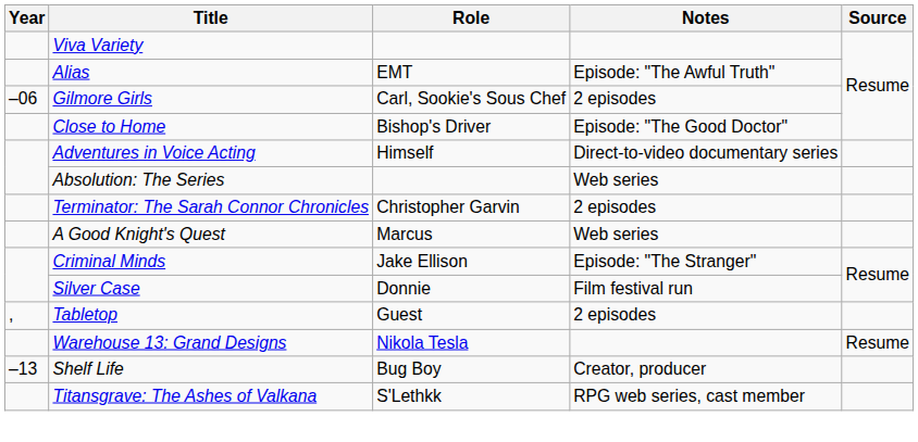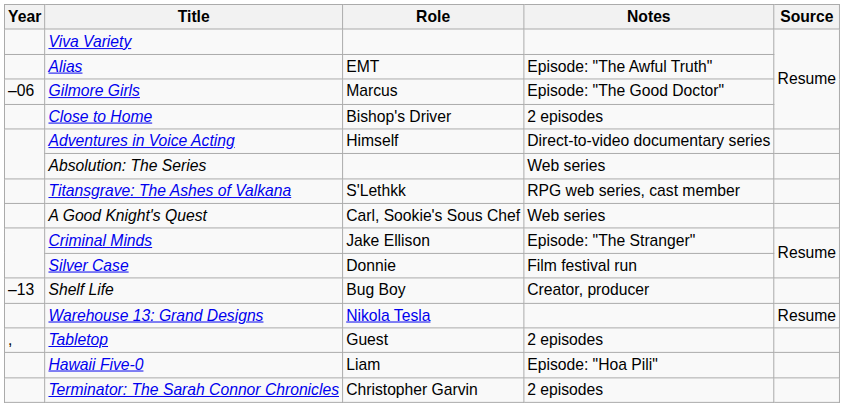 <table class="wikitable sortable plainrowheaders">
 <tr>
 <th>Year</th>
 <th>Title</th>
 <th>Role</th>
 <th class="unsortable">Notes</th>
 <th class="unsortable">Source</th>
 </tr>
 <tr>
 <td></td>
 <td><em><a href='#'>Viva Variety</a></em></td>
 <td></td>
 <td></td>
 <td rowspan="4">Resume</td>
 </tr>
 <tr>
 <td></td>
 <td><em><a href='#'>Alias</a></em></td>
 <td>EMT</td>
 <td>Episode: "The Awful Truth"</td>
 </tr>
 <tr>
 <td>–06</td>
 <td><em><a href='#'>Gilmore Girls</a></em></td>
-<td>Carl, Sookie's Sous Chef</td>
-<td>2 episodes</td>
+<td>Marcus </td>
+<td>Episode: "The Good Doctor"</td>
 </tr>
 <tr>
 <td></td>
 <td><em><a href='#'>Close to Home</a></em></td>
 <td>Bishop's Driver</td>
-<td>Episode: "The Good Doctor"</td>
+<td>2 episodes</td>
 </tr>
 <tr>
 <td rowspan="2"></td>
 <td><em><a href='#'>Adventures in Voice Acting</a></em></td>
 <td>Himself</td>
 <td>Direct-to-video documentary series</td>
 <td></td>
 </tr>
 <tr>
 <td><em>Absolution: The Series</em></td>
 <td></td>
 <td>Web series</td>
 <td></td>
 </tr>
 <tr>
 <td></td>
-<td><em><a href='#'>Terminator: The Sarah Connor Chronicles</a></em></td>
-<td>Christopher Garvin</td>
-<td>2 episodes</td>
+<td><em><a href='#'>Titansgrave: The Ashes of Valkana</a></em></td>
+<td>S'Lethkk</td>
+<td>RPG web series, cast member</td>
 <td></td>
 </tr>
 <tr>
 <td></td>
 <td><em>A Good Knight's Quest</em></td>
-<td>Marcus </td>
+<td>Carl, Sookie's Sous Chef</td>
 <td>Web series</td>
 <td></td>
 </tr>
 <tr>
 <td rowspan="2"></td>
 <td><em><a href='#'>Criminal Minds</a></em></td>
 <td>Jake Ellison</td>
 <td>Episode: "The Stranger"</td>
 <td rowspan="2">Resume</td>
 </tr>
 <tr>
 <td><em><a href='#'>Silver Case</a></em></td>
 <td>Donnie</td>
 <td>Film festival run</td>
 </tr>
 <tr>
-<td>, </td>
-<td><em><a href='#'>Tabletop</a></em></td>
-<td>Guest</td>
-<td>2 episodes</td>
+<td>–13</td>
+<td><em>Shelf Life</em></td>
+<td>Bug Boy</td>
+<td>Creator, producer</td>
 <td></td>
 </tr>
 <tr>
 <td></td>
 <td><em><a href='#'>Warehouse 13: Grand Designs</a></em></td>
 <td><a href='#'>Nikola Tesla</a></td>
 <td></td>
 <td>Resume</td>
 </tr>
 <tr>
-<td>–13</td>
-<td><em>Shelf Life</em></td>
-<td>Bug Boy</td>
-<td>Creator, producer</td>
+<td>, </td>
+<td><em><a href='#'>Tabletop</a></em></td>
+<td>Guest</td>
+<td>2 episodes</td>
 <td></td>
 </tr>
 <tr>
 <td></td>
-<td><em><a href='#'>Titansgrave: The Ashes of Valkana</a></em></td>
-<td>S'Lethkk</td>
-<td>RPG web series, cast member</td>
+<td><em><a href='#'>Hawaii Five-0</a></em></td>
+<td>Liam</td>
+<td>Episode: "Hoa Pili"</td>
+<td></td>
+</tr>
+<tr>
+<td></td>
+<td><em><a href='#'>Terminator: The Sarah Connor Chronicles</a></em></td>
+<td>Christopher Garvin</td>
+<td>2 episodes</td>
 <td></td>
 </tr>
 </table>
